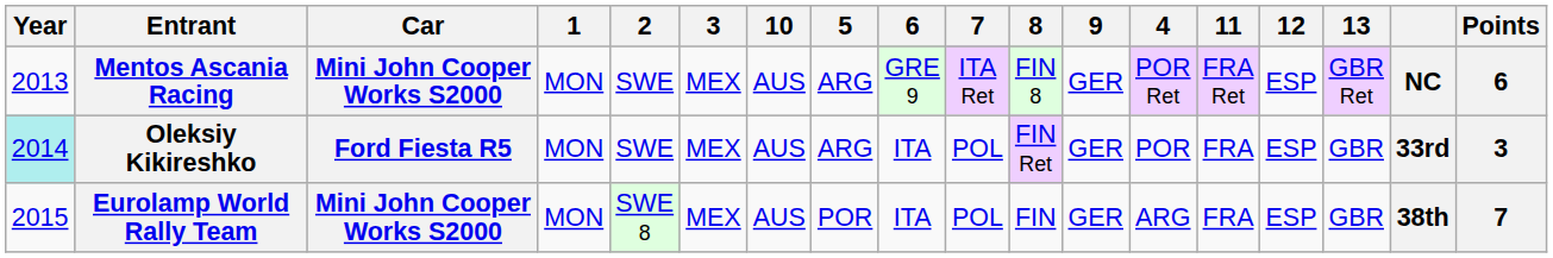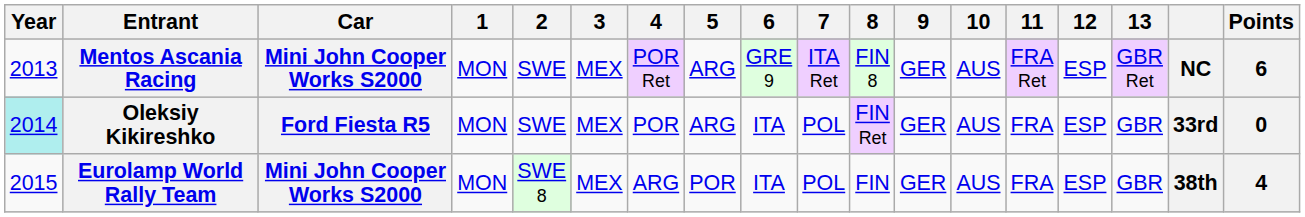 <table class="wikitable" border="1" style="text-align:center; font-size:90%;">
 <tr>
 <th>Year</th>
 <th>Entrant</th>
 <th>Car</th>
 <th>1</th>
 <th>2</th>
 <th>3</th>
-<th>10</th>
+<th>4</th>
 <th>5</th>
 <th>6</th>
 <th>7</th>
 <th>8</th>
 <th>9</th>
-<th>4</th>
+<th>10</th>
 <th>11</th>
 <th>12</th>
 <th>13</th>
 <th></th>
 <th>Points</th>
 </tr>
 <tr>
 <td><a href='#'>2013</a></td>
 <th><a href='#'>Mentos Ascania Racing</a></th>
 <th><a href='#'>Mini John Cooper Works S2000</a></th>
 <td><a href='#'>MON</a></td>
 <td><a href='#'>SWE</a></td>
 <td><a href='#'>MEX</a></td>
-<td><a href='#'>AUS</a></td>
+<td style="background:#EFCFFF;"><a href='#'>POR</a><br><small>Ret</small></td>
 <td><a href='#'>ARG</a></td>
 <td style="background:#DFFFDF;"><a href='#'>GRE</a><br><small>9</small></td>
 <td style="background:#EFCFFF;"><a href='#'>ITA</a><br><small>Ret</small></td>
 <td style="background:#DFFFDF;"><a href='#'>FIN</a><br><small>8</small></td>
 <td><a href='#'>GER</a></td>
-<td style="background:#EFCFFF;"><a href='#'>POR</a><br><small>Ret</small></td>
+<td><a href='#'>AUS</a></td>
 <td style="background:#EFCFFF;"><a href='#'>FRA</a><br><small>Ret</small></td>
 <td><a href='#'>ESP</a></td>
 <td style="background:#EFCFFF;"><a href='#'>GBR</a><br><small>Ret</small></td>
 <th>NC</th>
 <th>6</th>
 </tr>
 <tr>
 <td style="background: paleturquoise;"><a href='#'>2014</a></td>
 <th>Oleksiy Kikireshko</th>
 <th><a href='#'>Ford Fiesta R5</a></th>
 <td><a href='#'>MON</a></td>
 <td><a href='#'>SWE</a></td>
 <td><a href='#'>MEX</a></td>
-<td><a href='#'>AUS</a></td>
+<td><a href='#'>POR</a></td>
 <td><a href='#'>ARG</a></td>
 <td><a href='#'>ITA</a></td>
 <td><a href='#'>POL</a></td>
 <td style="background:#EFCFFF;"><a href='#'>FIN</a><br><small>Ret</small></td>
 <td><a href='#'>GER</a></td>
-<td><a href='#'>POR</a></td>
+<td><a href='#'>AUS</a></td>
 <td><a href='#'>FRA</a></td>
 <td><a href='#'>ESP</a></td>
 <td><a href='#'>GBR</a></td>
 <th>33rd</th>
-<th>3</th>
+<th>0</th>
 </tr>
 <tr>
 <td><a href='#'>2015</a></td>
 <th><a href='#'>Eurolamp World Rally Team</a></th>
 <th><a href='#'>Mini John Cooper Works S2000</a></th>
 <td><a href='#'>MON</a></td>
 <td style="background:#DFFFDF;"><a href='#'>SWE</a><br><small>8</small></td>
 <td><a href='#'>MEX</a></td>
-<td><a href='#'>AUS</a></td>
+<td><a href='#'>ARG</a></td>
 <td><a href='#'>POR</a></td>
 <td><a href='#'>ITA</a></td>
 <td><a href='#'>POL</a></td>
 <td><a href='#'>FIN</a></td>
 <td><a href='#'>GER</a></td>
-<td><a href='#'>ARG</a></td>
+<td><a href='#'>AUS</a></td>
 <td><a href='#'>FRA</a></td>
 <td><a href='#'>ESP</a></td>
 <td><a href='#'>GBR</a></td>
 <th>38th</th>
-<th>7</th>
+<th>4</th>
 </tr>
 </table>
